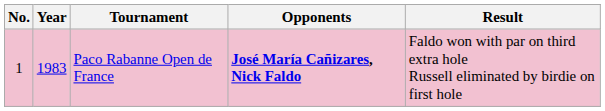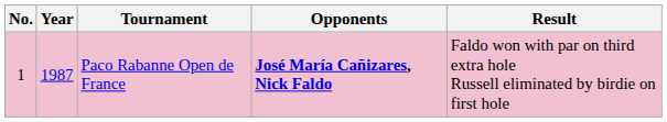 <table class="wikitable" style="font-size:95%;">
 <tr>
 <th>No.</th>
 <th>Year</th>
 <th>Tournament</th>
 <th>Opponents</th>
 <th>Result</th>
 </tr>
 <tr style="background:#F2C1D1;">
 <td align=center>1</td>
-<td><a href='#'>1983</a></td>
+<td><a href='#'>1987</a></td>
 <td><a href='#'>Paco Rabanne Open de France</a></td>
 <td><strong> <a href='#'>José María Cañizares</a>,  <a href='#'>Nick Faldo</a></strong></td>
 <td>Faldo won with par on third extra hole<br>Russell eliminated by birdie on first hole</td>
 </tr>
 </table>
